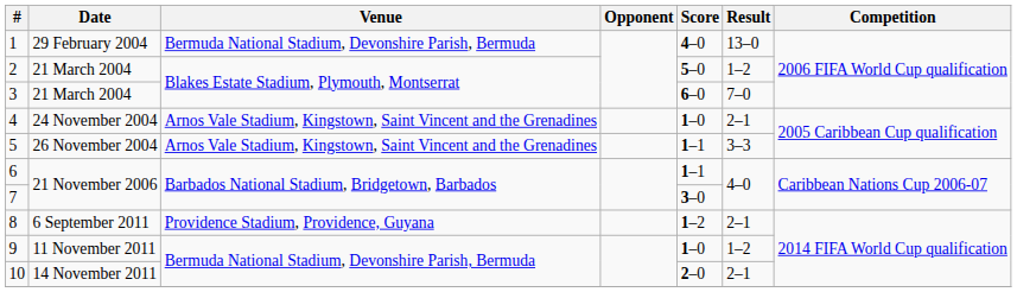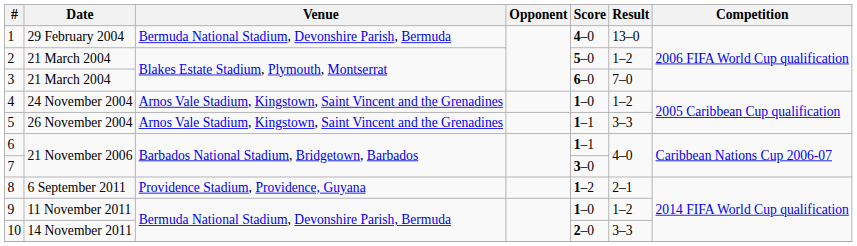 <table class="wikitable">
 <tr>
 <th>#</th>
 <th>Date</th>
 <th>Venue</th>
 <th>Opponent</th>
 <th>Score</th>
 <th>Result</th>
 <th>Competition</th>
 </tr>
 <tr>
 <td>1</td>
 <td>29 February 2004</td>
 <td><a href='#'>Bermuda National Stadium</a>, <a href='#'>Devonshire Parish</a>, <a href='#'>Bermuda</a></td>
 <td rowspan=3></td>
 <td><strong>4</strong>–0</td>
 <td>13–0</td>
 <td rowspan=3><a href='#'>2006 FIFA World Cup qualification</a></td>
 </tr>
 <tr>
 <td>2</td>
 <td>21 March 2004</td>
 <td rowspan=2><a href='#'>Blakes Estate Stadium</a>, <a href='#'>Plymouth</a>, <a href='#'>Montserrat</a></td>
 <td><strong>5</strong>–0</td>
 <td>1–2</td>
 </tr>
 <tr>
 <td>3</td>
 <td>21 March 2004</td>
 <td><strong>6</strong>–0</td>
 <td>7–0</td>
 </tr>
 <tr>
 <td>4</td>
 <td>24 November 2004</td>
 <td><a href='#'>Arnos Vale Stadium</a>, <a href='#'>Kingstown</a>, <a href='#'>Saint Vincent and the Grenadines</a></td>
 <td></td>
 <td><strong>1</strong>–0</td>
-<td>2–1</td>
+<td>1–2</td>
 <td rowspan=2><a href='#'>2005 Caribbean Cup qualification</a></td>
 </tr>
 <tr>
 <td>5</td>
 <td>26 November 2004</td>
 <td><a href='#'>Arnos Vale Stadium</a>, <a href='#'>Kingstown</a>, <a href='#'>Saint Vincent and the Grenadines</a></td>
 <td></td>
 <td><strong>1</strong>–1</td>
 <td>3–3</td>
 </tr>
 <tr>
 <td>6</td>
 <td rowspan=2>21 November 2006</td>
 <td rowspan=2><a href='#'>Barbados National Stadium</a>, <a href='#'>Bridgetown</a>, <a href='#'>Barbados</a></td>
 <td rowspan=2></td>
 <td><strong>1</strong>–1</td>
 <td rowspan=2>4–0</td>
 <td rowspan=2><a href='#'>Caribbean Nations Cup 2006-07</a></td>
 </tr>
 <tr>
 <td>7</td>
 <td><strong>3</strong>–0</td>
 </tr>
 <tr>
 <td>8</td>
 <td>6 September 2011</td>
 <td><a href='#'>Providence Stadium</a>, <a href='#'>Providence, Guyana</a></td>
 <td></td>
 <td><strong>1</strong>–2</td>
 <td>2–1</td>
 <td rowspan=3><a href='#'>2014 FIFA World Cup qualification</a></td>
 </tr>
 <tr>
 <td>9</td>
 <td>11 November 2011</td>
 <td rowspan=2><a href='#'>Bermuda National Stadium</a>, <a href='#'>Devonshire Parish, Bermuda</a></td>
 <td rowspan=2></td>
 <td><strong>1</strong>–0</td>
 <td>1–2</td>
 </tr>
 <tr>
 <td>10</td>
 <td>14 November 2011</td>
 <td><strong>2</strong>–0</td>
-<td>2–1</td>
+<td>3–3</td>
 </tr>
 <tr>
 </tr>
 </table>
